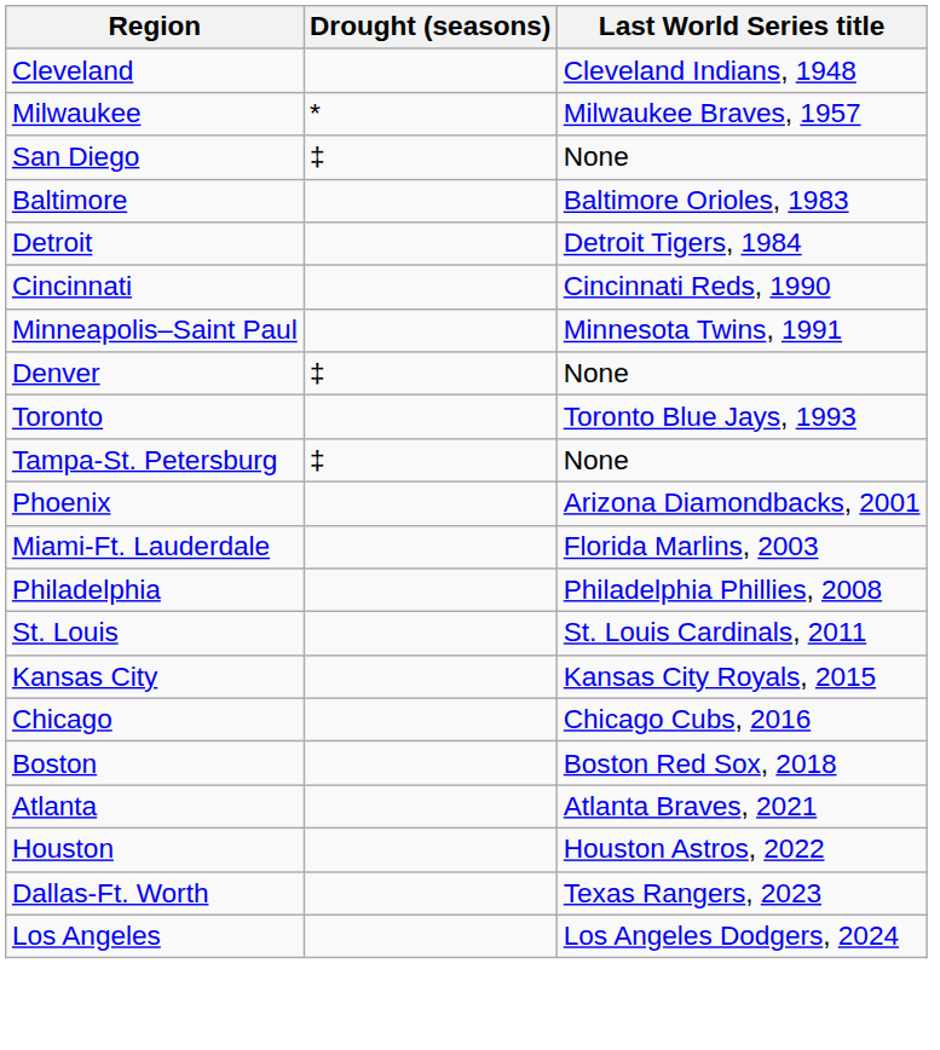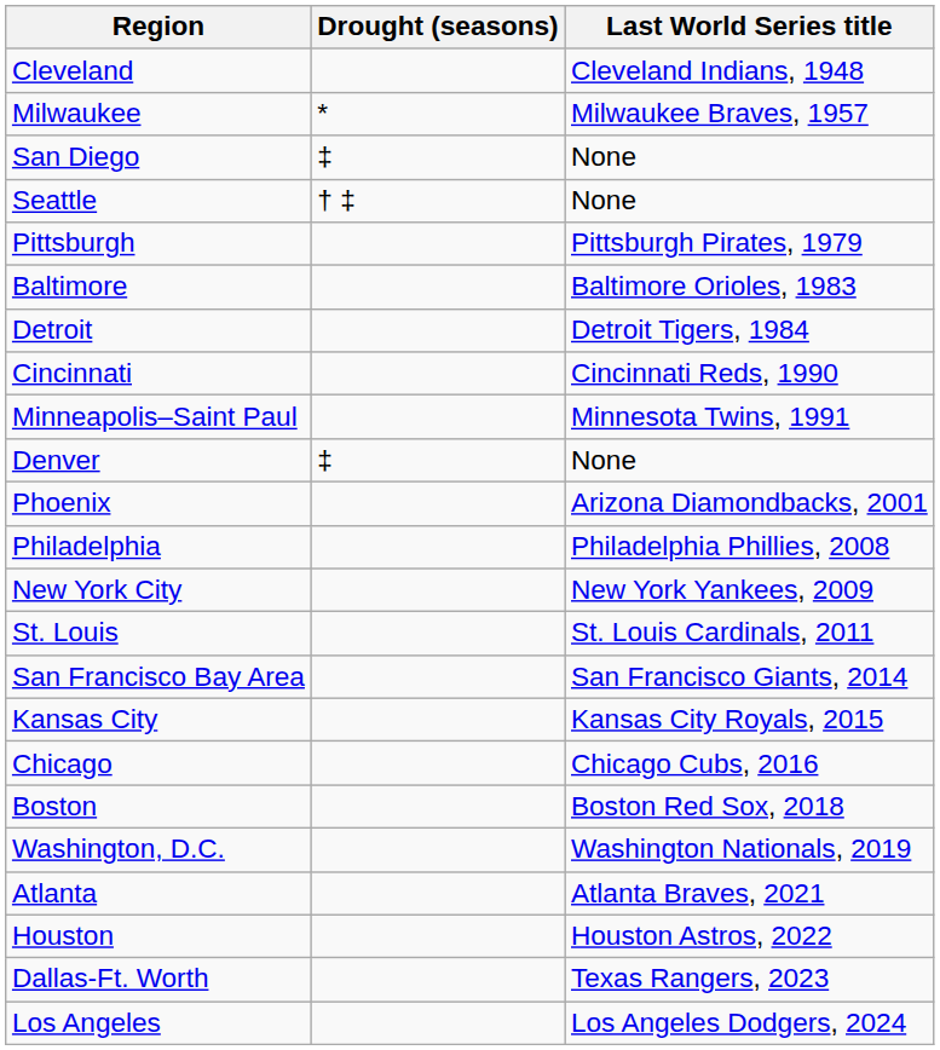 <table class="wikitable">
 <tr>
 <th>Region</th>
 <th>Drought (seasons)</th>
 <th>Last World Series title</th>
 </tr>
 <tr>
 <td><a href='#'>Cleveland</a></td>
 <td></td>
 <td><a href='#'>Cleveland Indians</a>, <a href='#'>1948</a></td>
 </tr>
 <tr>
 <td><a href='#'>Milwaukee</a></td>
 <td>*</td>
 <td><a href='#'>Milwaukee Braves</a>, <a href='#'>1957</a>  </td>
 </tr>
 <tr>
 <td><a href='#'>San Diego</a></td>
 <td>‡</td>
 <td>None</td>
+</tr>
+<tr>
+<td><a href='#'>Seattle</a></td>
+<td>† ‡</td>
+<td>None </td>
+</tr>
+<tr>
+<td><a href='#'>Pittsburgh</a></td>
+<td></td>
+<td><a href='#'>Pittsburgh Pirates</a>, <a href='#'>1979</a></td>
 </tr>
 <tr>
 <td><a href='#'>Baltimore</a></td>
 <td></td>
 <td><a href='#'>Baltimore Orioles</a>, <a href='#'>1983</a></td>
 </tr>
 <tr>
 <td><a href='#'>Detroit</a></td>
 <td></td>
 <td><a href='#'>Detroit Tigers</a>, <a href='#'>1984</a></td>
 </tr>
 <tr>
 <td><a href='#'>Cincinnati</a></td>
 <td></td>
 <td><a href='#'>Cincinnati Reds</a>, <a href='#'>1990</a></td>
 </tr>
 <tr>
 <td><a href='#'>Minneapolis–Saint Paul</a></td>
 <td></td>
 <td><a href='#'>Minnesota Twins</a>, <a href='#'>1991</a></td>
 </tr>
 <tr>
 <td><a href='#'>Denver</a></td>
 <td>‡</td>
 <td>None</td>
 </tr>
 <tr>
-<td><a href='#'>Toronto</a></td>
-<td></td>
-<td><a href='#'>Toronto Blue Jays</a>, <a href='#'>1993</a></td>
-</tr>
-<tr>
-<td><a href='#'>Tampa-St. Petersburg</a></td>
-<td>‡</td>
-<td>None</td>
-</tr>
-<tr>
 <td><a href='#'>Phoenix</a></td>
 <td></td>
 <td><a href='#'>Arizona Diamondbacks</a>, <a href='#'>2001</a></td>
-</tr>
-<tr>
-<td><a href='#'>Miami-Ft. Lauderdale</a></td>
-<td></td>
-<td><a href='#'>Florida Marlins</a>, <a href='#'>2003</a></td>
 </tr>
 <tr>
 <td><a href='#'>Philadelphia</a></td>
 <td></td>
 <td><a href='#'>Philadelphia Phillies</a>, <a href='#'>2008</a></td>
 </tr>
 <tr>
+<td><a href='#'>New York City</a></td>
+<td></td>
+<td><a href='#'>New York Yankees</a>, <a href='#'>2009</a></td>
+</tr>
+<tr>
 <td><a href='#'>St. Louis</a></td>
 <td></td>
 <td><a href='#'>St. Louis Cardinals</a>, <a href='#'>2011</a></td>
+</tr>
+<tr>
+<td><a href='#'>San Francisco Bay Area</a></td>
+<td></td>
+<td><a href='#'>San Francisco Giants</a>, <a href='#'>2014</a></td>
 </tr>
 <tr>
 <td><a href='#'>Kansas City</a></td>
 <td></td>
 <td><a href='#'>Kansas City Royals</a>, <a href='#'>2015</a></td>
 </tr>
 <tr>
 <td><a href='#'>Chicago</a></td>
 <td></td>
 <td><a href='#'>Chicago Cubs</a>, <a href='#'>2016</a></td>
 </tr>
 <tr>
 <td><a href='#'>Boston</a></td>
 <td></td>
 <td><a href='#'>Boston Red Sox</a>, <a href='#'>2018</a></td>
+</tr>
+<tr>
+<td><a href='#'>Washington, D.C.</a></td>
+<td></td>
+<td><a href='#'>Washington Nationals</a>, <a href='#'>2019</a></td>
 </tr>
 <tr>
 <td><a href='#'>Atlanta</a></td>
 <td></td>
 <td><a href='#'>Atlanta Braves</a>, <a href='#'>2021</a></td>
 </tr>
 <tr>
 <td><a href='#'>Houston</a></td>
 <td></td>
 <td><a href='#'>Houston Astros</a>, <a href='#'>2022</a></td>
 </tr>
 <tr>
 <td><a href='#'>Dallas-Ft. Worth</a></td>
 <td></td>
 <td><a href='#'>Texas Rangers</a>, <a href='#'>2023</a></td>
 </tr>
 <tr>
 <td><a href='#'>Los Angeles</a></td>
 <td></td>
 <td><a href='#'>Los Angeles Dodgers</a>, <a href='#'>2024</a></td>
 </tr>
 </table>
